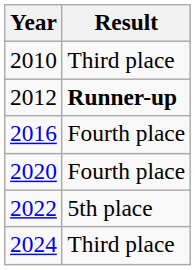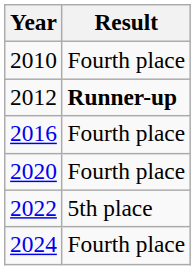 <table class="wikitable">
 <tr>
 <th>Year</th>
 <th>Result</th>
 </tr>
 <tr>
 <td>2010</td>
-<td> Third place</td>
+<td>Fourth place</td>
 </tr>
 <tr>
 <td>2012</td>
 <td><strong> Runner-up</strong></td>
 </tr>
 <tr>
 <td><a href='#'>2016</a></td>
 <td>Fourth place</td>
 </tr>
 <tr>
 <td><a href='#'>2020</a></td>
 <td>Fourth place</td>
 </tr>
 <tr>
 <td><a href='#'>2022</a></td>
 <td>5th place</td>
 </tr>
 <tr>
 <td><a href='#'>2024</a></td>
-<td> Third place</td>
+<td>Fourth place</td>
 </tr>
 </table>
